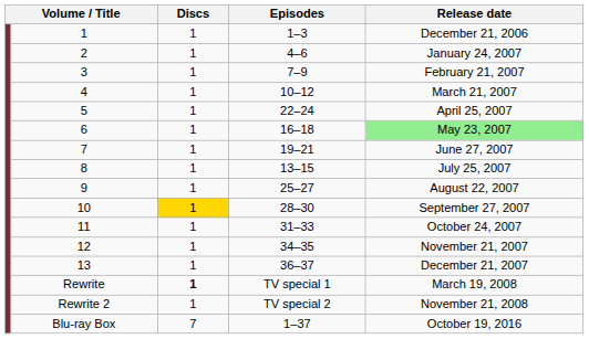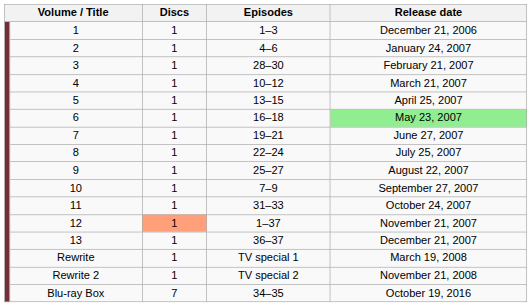 <table class="wikitable" style="text-align: center; width: 60%;">
 <tr>
 <th colspan="2">Volume / Title</th>
 <th>Discs</th>
 <th>Episodes</th>
 <th>Release date</th>
 </tr>
 <tr>
 <td rowspan="16" width="1%" style="background: #722F37;"></td>
 <td>1</td>
 <td>1</td>
 <td>1–3</td>
 <td>December 21, 2006</td>
 </tr>
 <tr>
 <td>2</td>
 <td>1</td>
 <td>4–6</td>
 <td>January 24, 2007</td>
 </tr>
 <tr>
 <td>3</td>
 <td>1</td>
-<td>7–9</td>
+<td>28–30</td>
 <td>February 21, 2007</td>
 </tr>
 <tr>
 <td>4</td>
 <td>1</td>
 <td>10–12</td>
 <td>March 21, 2007</td>
 </tr>
 <tr>
 <td>5</td>
 <td>1</td>
-<td>22–24</td>
+<td>13–15</td>
 <td>April 25, 2007</td>
 </tr>
 <tr>
 <td>6</td>
 <td>1</td>
 <td>16–18</td>
 <td style="background: lightgreen;">May 23, 2007</td>
 </tr>
 <tr>
 <td>7</td>
 <td>1</td>
 <td>19–21</td>
 <td>June 27, 2007</td>
 </tr>
 <tr>
 <td>8</td>
 <td>1</td>
-<td>13–15</td>
+<td>22–24</td>
 <td>July 25, 2007</td>
 </tr>
 <tr>
 <td>9</td>
 <td>1</td>
 <td>25–27</td>
 <td>August 22, 2007</td>
 </tr>
 <tr>
 <td>10</td>
-<td style="background: gold;">1</td>
-<td>28–30</td>
+<td>1</td>
+<td>7–9</td>
 <td>September 27, 2007</td>
 </tr>
 <tr>
 <td>11</td>
 <td>1</td>
 <td>31–33</td>
 <td>October 24, 2007</td>
 </tr>
 <tr>
 <td>12</td>
-<td>1</td>
-<td>34–35</td>
+<td style="background: lightsalmon;">1</td>
+<td>1–37</td>
 <td>November 21, 2007</td>
 </tr>
 <tr>
 <td>13</td>
 <td>1</td>
 <td>36–37</td>
 <td>December 21, 2007</td>
 </tr>
 <tr>
 <td>Rewrite</td>
-<td><strong>1</strong></td>
+<td>1</td>
 <td>TV special 1</td>
 <td>March 19, 2008</td>
 </tr>
 <tr>
 <td>Rewrite 2</td>
 <td>1</td>
 <td>TV special 2</td>
 <td>November 21, 2008</td>
 </tr>
 <tr>
 <td>Blu-ray Box</td>
 <td>7</td>
-<td>1–37</td>
+<td>34–35</td>
 <td>October 19, 2016</td>
 </tr>
 </table>
